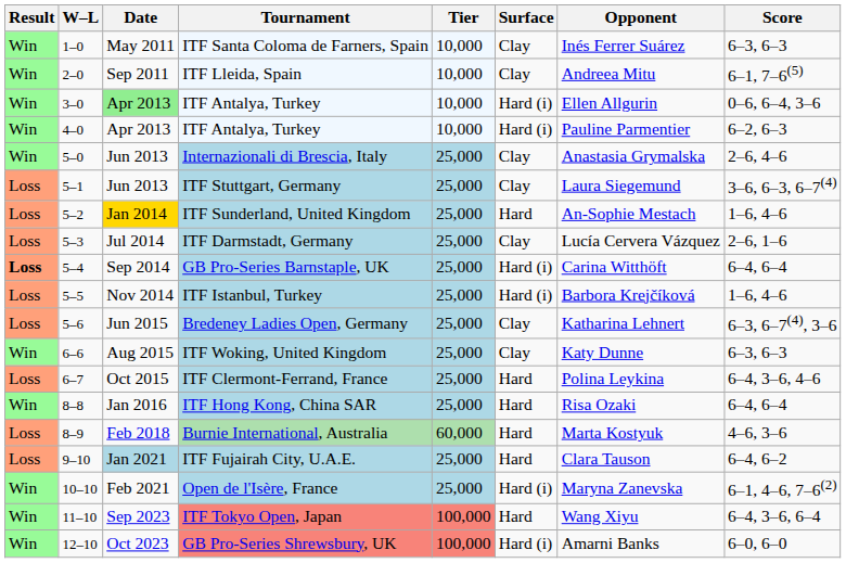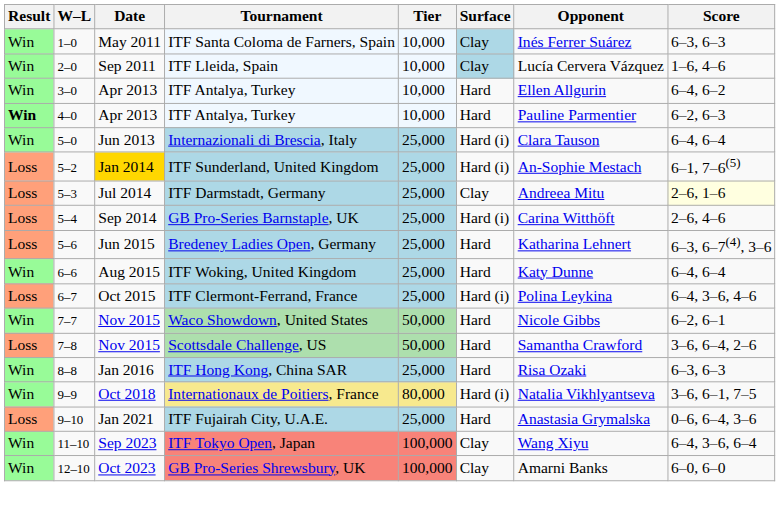 <table class="sortable wikitable">
 <tr>
 <th>Result</th>
 <th class=unsortable>W–L</th>
 <th>Date</th>
 <th>Tournament</th>
 <th>Tier</th>
 <th>Surface</th>
 <th>Opponent</th>
 <th class=unsortable>Score</th>
 </tr>
 <tr>
 <td style="background:#98fb98;">Win</td>
 <td><small>1–0</small></td>
 <td>May 2011</td>
 <td style="background:#f0f8ff;">ITF Santa Coloma de Farners, Spain</td>
 <td style="background:#f0f8ff;">10,000</td>
-<td>Clay</td>
+<td style="background: lightblue;">Clay</td>
 <td> <a href='#'>Inés Ferrer Suárez</a></td>
 <td>6–3, 6–3</td>
 </tr>
 <tr>
 <td style="background:#98fb98;">Win</td>
 <td><small>2–0</small></td>
 <td>Sep 2011</td>
 <td style="background:#f0f8ff;">ITF Lleida, Spain</td>
 <td style="background:#f0f8ff;">10,000</td>
-<td>Clay</td>
-<td> <a href='#'>Andreea Mitu</a></td>
-<td>6–1, 7–6<sup>(5)</sup></td>
+<td style="background: lightblue;">Clay</td>
+<td> Lucía Cervera Vázquez</td>
+<td>1–6, 4–6</td>
 </tr>
 <tr>
 <td style="background:#98fb98;">Win</td>
 <td><small>3–0</small></td>
-<td style="background: lightgreen;">Apr 2013</td>
+<td>Apr 2013</td>
 <td style="background:#f0f8ff;">ITF Antalya, Turkey</td>
 <td style="background:#f0f8ff;">10,000</td>
-<td>Hard (i)</td>
+<td>Hard</td>
 <td> <a href='#'>Ellen Allgurin</a></td>
-<td>0–6, 6–4, 3–6</td>
+<td>6–4, 6–2</td>
 </tr>
 <tr>
-<td style="background:#98fb98;">Win</td>
+<td style="background:#98fb98;"><strong>Win</strong></td>
 <td><small>4–0</small></td>
 <td>Apr 2013</td>
 <td style="background:#f0f8ff;">ITF Antalya, Turkey</td>
 <td style="background:#f0f8ff;">10,000</td>
-<td>Hard (i)</td>
+<td>Hard</td>
 <td> <a href='#'>Pauline Parmentier</a></td>
 <td>6–2, 6–3</td>
 </tr>
 <tr>
 <td style="background:#98fb98;">Win</td>
 <td><small>5–0</small></td>
 <td>Jun 2013</td>
 <td style="background:lightblue;"><a href='#'>Internazionali di Brescia</a>, Italy</td>
 <td style="background:lightblue;">25,000</td>
-<td>Clay</td>
-<td> <a href='#'>Anastasia Grymalska</a></td>
-<td>2–6, 4–6</td>
-</tr>
-<tr>
-<td style="background:#ffa07a;">Loss</td>
-<td><small>5–1</small></td>
-<td>Jun 2013</td>
-<td style="background:lightblue;">ITF Stuttgart, Germany</td>
-<td style="background:lightblue;">25,000</td>
-<td>Clay</td>
-<td> <a href='#'>Laura Siegemund</a></td>
-<td>3–6, 6–3, 6–7<sup>(4)</sup></td>
+<td>Hard (i)</td>
+<td> <a href='#'>Clara Tauson</a></td>
+<td>6–4, 6–4</td>
 </tr>
 <tr>
 <td style="background:#ffa07a;">Loss</td>
 <td><small>5–2</small></td>
 <td style="background: gold;">Jan 2014</td>
 <td style="background:lightblue;">ITF Sunderland, United Kingdom</td>
 <td style="background:lightblue;">25,000</td>
-<td>Hard</td>
+<td>Hard (i)</td>
 <td> <a href='#'>An-Sophie Mestach</a></td>
-<td>1–6, 4–6</td>
+<td>6–1, 7–6<sup>(5)</sup></td>
 </tr>
 <tr>
 <td style="background:#ffa07a;">Loss</td>
 <td><small>5–3</small></td>
 <td>Jul 2014</td>
 <td style="background:lightblue;">ITF Darmstadt, Germany</td>
 <td style="background:lightblue;">25,000</td>
 <td>Clay</td>
-<td> Lucía Cervera Vázquez</td>
-<td>2–6, 1–6</td>
+<td> <a href='#'>Andreea Mitu</a></td>
+<td style="background: lightyellow;">2–6, 1–6</td>
 </tr>
 <tr>
-<td style="background:#ffa07a;"><strong>Loss</strong></td>
+<td style="background:#ffa07a;">Loss</td>
 <td><small>5–4</small></td>
 <td>Sep 2014</td>
 <td style="background:lightblue;"><a href='#'>GB Pro-Series Barnstaple</a>, UK</td>
 <td style="background:lightblue;">25,000</td>
 <td>Hard (i)</td>
 <td> <a href='#'>Carina Witthöft</a></td>
-<td>6–4, 6–4</td>
-</tr>
-<tr>
-<td style="background:#ffa07a;">Loss</td>
-<td><small>5–5</small></td>
-<td>Nov 2014</td>
-<td style="background:lightblue;">ITF Istanbul, Turkey</td>
-<td style="background:lightblue;">25,000</td>
-<td>Hard (i)</td>
-<td> <a href='#'>Barbora Krejčíková</a></td>
-<td>1–6, 4–6</td>
+<td>2–6, 4–6</td>
 </tr>
 <tr>
 <td style="background:#ffa07a;">Loss</td>
 <td><small>5–6</small></td>
 <td>Jun 2015</td>
 <td style="background:lightblue;"><a href='#'>Bredeney Ladies Open</a>, Germany</td>
 <td style="background:lightblue;">25,000</td>
-<td>Clay</td>
+<td>Hard</td>
 <td> <a href='#'>Katharina Lehnert</a></td>
 <td>6–3, 6–7<sup>(4)</sup>, 3–6</td>
 </tr>
 <tr>
 <td style="background:#98fb98;">Win</td>
 <td><small>6–6</small></td>
 <td>Aug 2015</td>
 <td style="background:lightblue;">ITF Woking, United Kingdom</td>
 <td style="background:lightblue;">25,000</td>
-<td>Clay</td>
+<td>Hard</td>
 <td> <a href='#'>Katy Dunne</a></td>
-<td>6–3, 6–3</td>
+<td>6–4, 6–4</td>
 </tr>
 <tr>
 <td style="background:#ffa07a;">Loss</td>
 <td><small>6–7</small></td>
 <td>Oct 2015</td>
 <td style="background:lightblue;">ITF Clermont-Ferrand, France</td>
 <td style="background:lightblue;">25,000</td>
-<td>Hard</td>
+<td>Hard (i)</td>
 <td> <a href='#'>Polina Leykina</a></td>
 <td>6–4, 3–6, 4–6</td>
+</tr>
+<tr>
+<td style="background:#98fb98;">Win</td>
+<td><small>7–7</small></td>
+<td><a href='#'>Nov 2015</a></td>
+<td style="background:#addfad;"><a href='#'>Waco Showdown</a>, United States</td>
+<td style="background:#addfad;">50,000</td>
+<td>Hard</td>
+<td> <a href='#'>Nicole Gibbs</a></td>
+<td>6–2, 6–1</td>
+</tr>
+<tr>
+<td style="background:#ffa07a;">Loss</td>
+<td><small>7–8</small></td>
+<td><a href='#'>Nov 2015</a></td>
+<td style="background:#addfad;"><a href='#'>Scottsdale Challenge</a>, US</td>
+<td style="background:#addfad;">50,000</td>
+<td>Hard</td>
+<td> <a href='#'>Samantha Crawford</a></td>
+<td>3–6, 6–4, 2–6</td>
 </tr>
 <tr>
 <td style="background:#98fb98;">Win</td>
 <td><small>8–8</small></td>
 <td>Jan 2016</td>
 <td style="background:lightblue;"><a href='#'>ITF Hong Kong</a>, China SAR</td>
 <td style="background:lightblue;">25,000</td>
 <td>Hard</td>
 <td> <a href='#'>Risa Ozaki</a></td>
-<td>6–4, 6–4</td>
+<td>6–3, 6–3</td>
 </tr>
 <tr>
-<td style="background:#ffa07a;">Loss</td>
-<td><small>8–9</small></td>
-<td><a href='#'>Feb 2018</a></td>
-<td style="background:#addfad;"><a href='#'>Burnie International</a>, Australia</td>
-<td style="background:#addfad;">60,000</td>
-<td>Hard</td>
-<td> <a href='#'>Marta Kostyuk</a></td>
-<td>4–6, 3–6</td>
+<td style="background:#98fb98;">Win</td>
+<td><small>9–9</small></td>
+<td><a href='#'>Oct 2018</a></td>
+<td style="background:#f7e98e;"><a href='#'>Internationaux de Poitiers</a>, France</td>
+<td style="background:#f7e98e;">80,000</td>
+<td>Hard (i)</td>
+<td> <a href='#'>Natalia Vikhlyantseva</a></td>
+<td>3–6, 6–1, 7–5</td>
 </tr>
 <tr>
 <td style="background:#ffa07a;">Loss</td>
 <td><small>9–10</small></td>
-<td style="background: lightblue;">Jan 2021</td>
+<td>Jan 2021</td>
 <td style="background:lightblue;">ITF Fujairah City, U.A.E.</td>
 <td style="background:lightblue;">25,000</td>
 <td>Hard</td>
-<td> <a href='#'>Clara Tauson</a></td>
-<td>6–4, 6–2</td>
-</tr>
-<tr>
-<td style="background:#98fb98;">Win</td>
-<td><small>10–10</small></td>
-<td>Feb 2021</td>
-<td style="background:lightblue;"><a href='#'>Open de l'Isère</a>, France</td>
-<td style="background:lightblue;">25,000</td>
-<td>Hard (i)</td>
-<td> <a href='#'>Maryna Zanevska</a></td>
-<td>6–1, 4–6, 7–6<sup>(2)</sup></td>
+<td> <a href='#'>Anastasia Grymalska</a></td>
+<td>0–6, 6–4, 3–6</td>
 </tr>
 <tr>
 <td style="background:#98fb98;">Win</td>
 <td><small>11–10</small></td>
 <td><a href='#'>Sep 2023</a></td>
 <td style="background:#f88379;"><a href='#'>ITF Tokyo Open</a>, Japan</td>
 <td style="background:#f88379;">100,000</td>
-<td>Hard</td>
+<td>Clay</td>
 <td> <a href='#'>Wang Xiyu</a></td>
 <td>6–4, 3–6, 6–4</td>
 </tr>
 <tr>
 <td style="background:#98fb98;">Win</td>
 <td><small>12–10</small></td>
 <td><a href='#'>Oct 2023</a></td>
 <td style="background:#f88379;"><a href='#'>GB Pro-Series Shrewsbury</a>, UK</td>
 <td style="background:#f88379;">100,000</td>
-<td>Hard (i)</td>
+<td>Clay</td>
 <td> Amarni Banks</td>
 <td>6–0, 6–0</td>
 </tr>
 </table>
